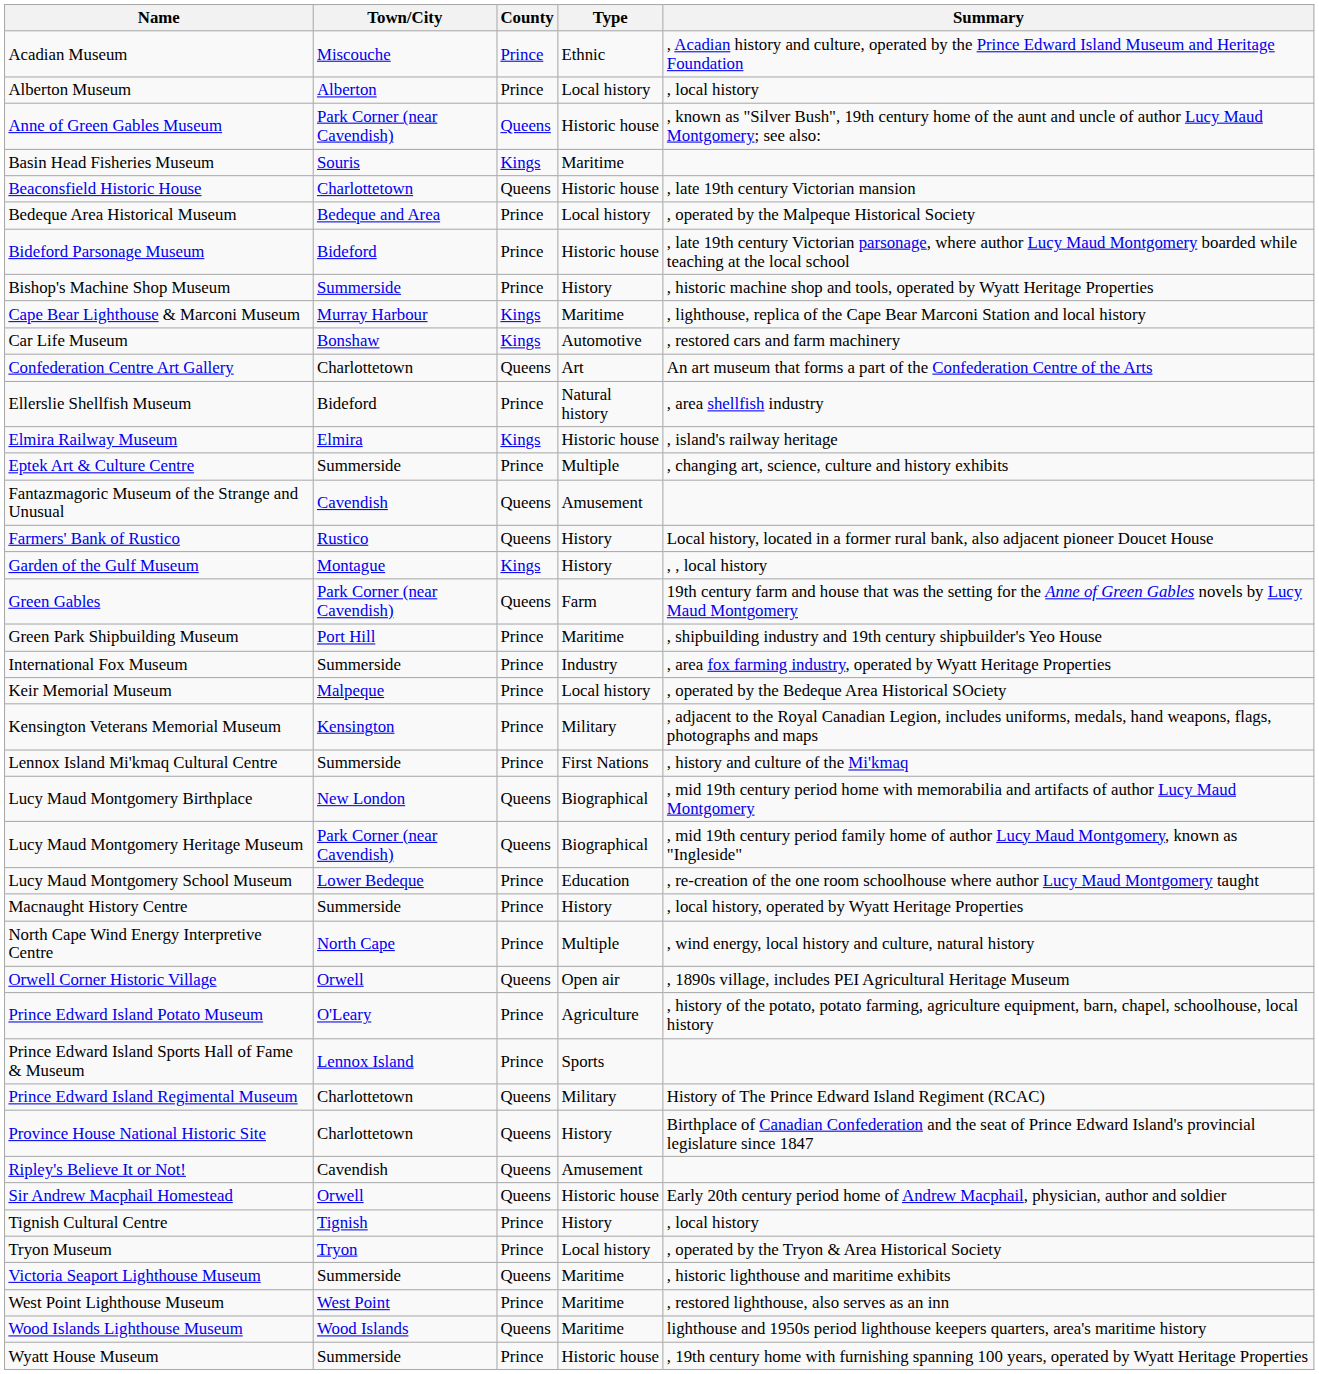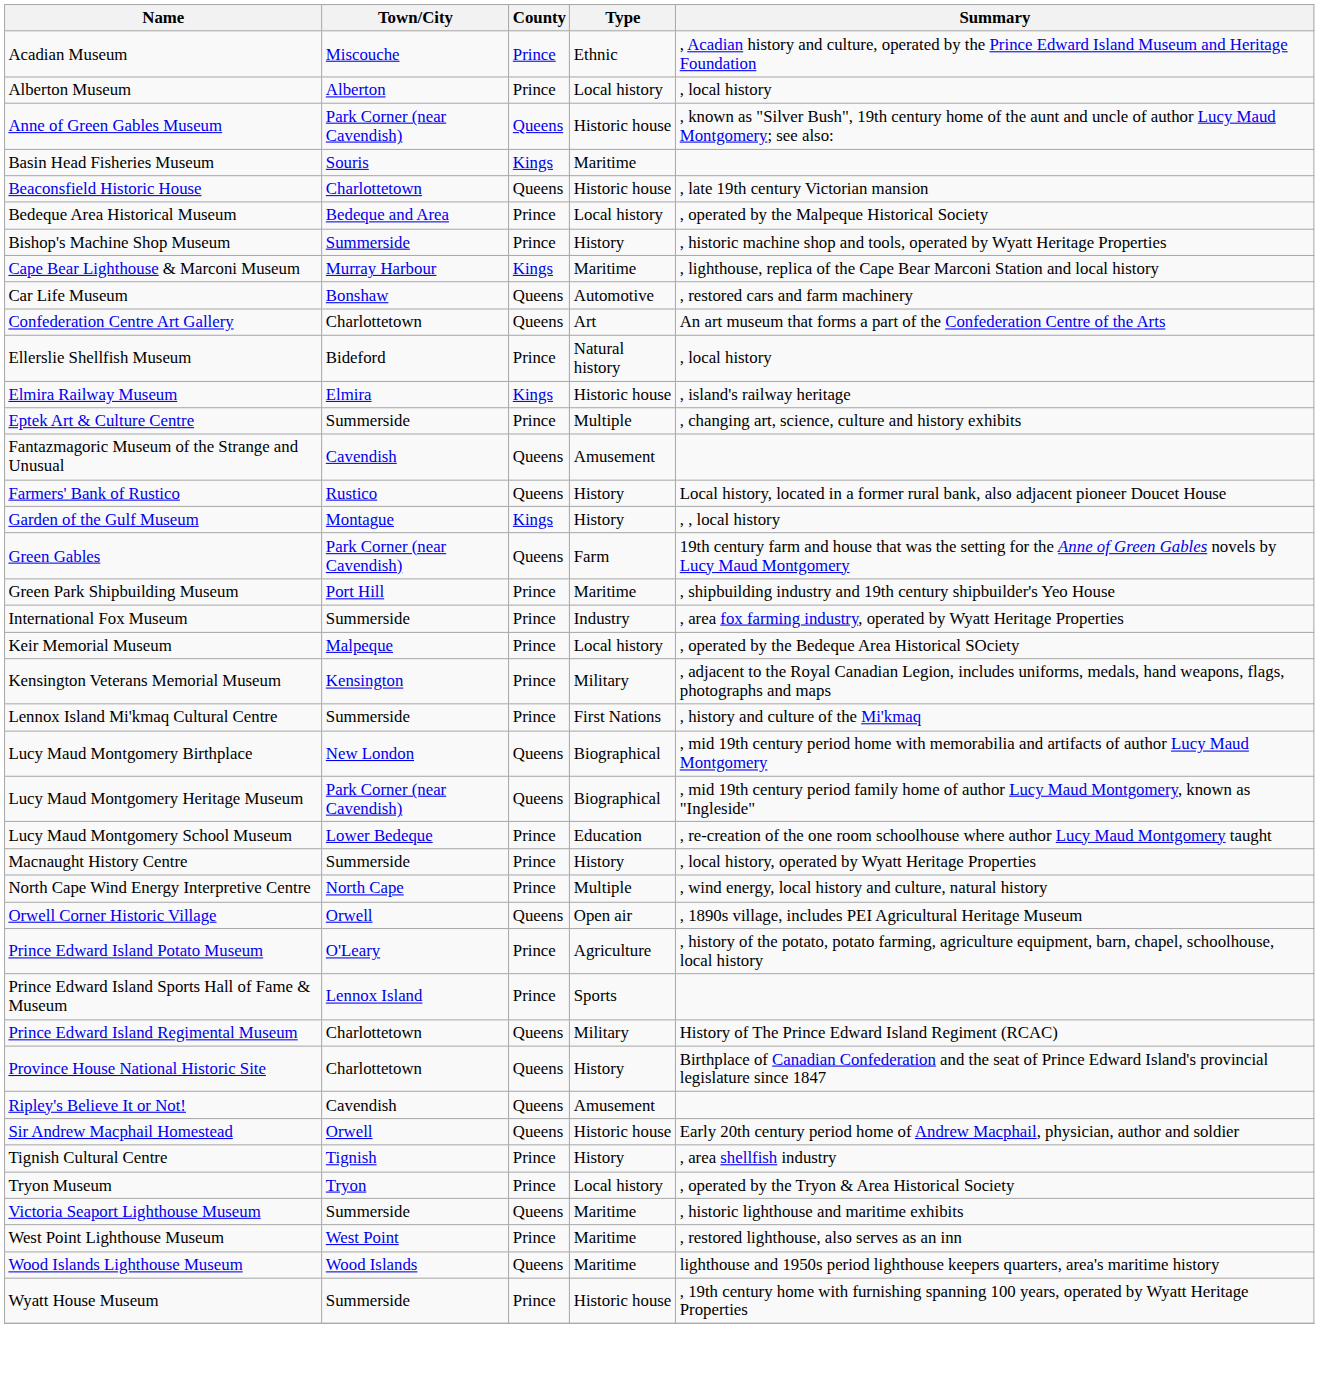 <table class="wikitable sortable">
 <tr>
 <th>Name</th>
 <th>Town/City</th>
 <th>County</th>
 <th>Type</th>
 <th>Summary</th>
 </tr>
 <tr>
 <td>Acadian Museum</td>
 <td><a href='#'>Miscouche</a></td>
 <td><a href='#'>Prince</a></td>
 <td>Ethnic</td>
 <td>, <a href='#'>Acadian</a> history and culture, operated by the <a href='#'>Prince Edward Island Museum and Heritage Foundation</a></td>
 </tr>
 <tr>
 <td>Alberton Museum</td>
 <td><a href='#'>Alberton</a></td>
 <td>Prince</td>
 <td>Local history</td>
 <td>, local history</td>
 </tr>
 <tr>
 <td><a href='#'>Anne of Green Gables Museum</a></td>
 <td><a href='#'>Park Corner (near Cavendish)</a></td>
 <td><a href='#'>Queens</a></td>
 <td>Historic house</td>
 <td>, known as "Silver Bush", 19th century home of the aunt and uncle of author <a href='#'>Lucy Maud Montgomery</a>; see also: </td>
 </tr>
 <tr>
 <td>Basin Head Fisheries Museum</td>
 <td><a href='#'>Souris</a></td>
 <td><a href='#'>Kings</a></td>
 <td>Maritime</td>
 <td></td>
 </tr>
 <tr>
 <td><a href='#'>Beaconsfield Historic House</a></td>
 <td><a href='#'>Charlottetown</a></td>
 <td>Queens</td>
 <td>Historic house</td>
 <td>, late 19th century Victorian mansion</td>
 </tr>
 <tr>
 <td>Bedeque Area Historical Museum</td>
 <td><a href='#'>Bedeque and Area</a></td>
 <td>Prince</td>
 <td>Local history</td>
 <td>, operated by the Malpeque Historical Society</td>
 </tr>
 <tr>
-<td><a href='#'>Bideford Parsonage Museum</a></td>
-<td><a href='#'>Bideford</a></td>
-<td>Prince</td>
-<td>Historic house</td>
-<td>, late 19th century Victorian <a href='#'>parsonage</a>, where author <a href='#'>Lucy Maud Montgomery</a> boarded while teaching at the local school</td>
-</tr>
-<tr>
 <td>Bishop's Machine Shop Museum</td>
 <td><a href='#'>Summerside</a></td>
 <td>Prince</td>
 <td>History</td>
 <td>, historic machine shop and tools, operated by Wyatt Heritage Properties</td>
 </tr>
 <tr>
 <td><a href='#'>Cape Bear Lighthouse</a> & Marconi Museum</td>
 <td><a href='#'>Murray Harbour</a></td>
 <td><a href='#'>Kings</a></td>
 <td>Maritime</td>
 <td>, lighthouse, replica of the Cape Bear Marconi Station and local history</td>
 </tr>
 <tr>
 <td>Car Life Museum</td>
 <td><a href='#'>Bonshaw</a></td>
-<td><a href='#'>Kings</a></td>
+<td>Queens</td>
 <td>Automotive</td>
 <td>, restored cars and farm machinery</td>
 </tr>
 <tr>
 <td><a href='#'>Confederation Centre Art Gallery</a></td>
 <td>Charlottetown</td>
 <td>Queens</td>
 <td>Art</td>
 <td>An art museum that forms a part of the <a href='#'>Confederation Centre of the Arts</a></td>
 </tr>
 <tr>
 <td>Ellerslie Shellfish Museum</td>
 <td>Bideford</td>
 <td>Prince</td>
 <td>Natural history</td>
-<td>, area <a href='#'>shellfish</a> industry</td>
+<td>, local history</td>
 </tr>
 <tr>
 <td><a href='#'>Elmira Railway Museum</a></td>
 <td><a href='#'>Elmira</a></td>
 <td><a href='#'>Kings</a></td>
 <td>Historic house</td>
 <td>, island's railway heritage</td>
 </tr>
 <tr>
 <td><a href='#'>Eptek Art & Culture Centre</a></td>
 <td>Summerside</td>
 <td>Prince</td>
 <td>Multiple</td>
 <td>, changing art, science, culture and history exhibits</td>
 </tr>
 <tr>
 <td>Fantazmagoric Museum of the Strange and Unusual</td>
 <td><a href='#'>Cavendish</a></td>
 <td>Queens</td>
 <td>Amusement</td>
 <td></td>
 </tr>
 <tr>
 <td><a href='#'>Farmers' Bank of Rustico</a></td>
 <td><a href='#'>Rustico</a></td>
 <td>Queens</td>
 <td>History</td>
 <td>Local history, located in a former rural bank, also adjacent pioneer Doucet House</td>
 </tr>
 <tr>
 <td><a href='#'>Garden of the Gulf Museum</a></td>
 <td><a href='#'>Montague</a></td>
 <td><a href='#'>Kings</a></td>
 <td>History</td>
 <td>, , local history</td>
 </tr>
 <tr>
 <td><a href='#'>Green Gables</a></td>
 <td><a href='#'>Park Corner (near Cavendish)</a></td>
 <td>Queens</td>
 <td>Farm</td>
 <td>19th century farm and house that was the setting for the <em><a href='#'>Anne of Green Gables</a></em> novels by <a href='#'>Lucy Maud Montgomery</a></td>
 </tr>
 <tr>
 <td>Green Park Shipbuilding Museum</td>
 <td><a href='#'>Port Hill</a></td>
 <td>Prince</td>
 <td>Maritime</td>
 <td>, shipbuilding industry and 19th century shipbuilder's Yeo House</td>
 </tr>
 <tr>
 <td>International Fox Museum</td>
 <td>Summerside</td>
 <td>Prince</td>
 <td>Industry</td>
 <td>, area <a href='#'>fox farming industry</a>, operated by Wyatt Heritage Properties</td>
 </tr>
 <tr>
 <td>Keir Memorial Museum</td>
 <td><a href='#'>Malpeque</a></td>
 <td>Prince</td>
 <td>Local history</td>
 <td>, operated by the Bedeque Area Historical SOciety</td>
 </tr>
 <tr>
 <td>Kensington Veterans Memorial Museum</td>
 <td><a href='#'>Kensington</a></td>
 <td>Prince</td>
 <td>Military</td>
 <td>, adjacent to the Royal Canadian Legion, includes uniforms, medals, hand weapons, flags, photographs and maps</td>
 </tr>
 <tr>
 <td>Lennox Island Mi'kmaq Cultural Centre</td>
 <td>Summerside</td>
 <td>Prince</td>
 <td>First Nations</td>
 <td>, history and culture of the <a href='#'>Mi'kmaq</a></td>
 </tr>
 <tr>
 <td>Lucy Maud Montgomery Birthplace</td>
 <td><a href='#'>New London</a></td>
 <td>Queens</td>
 <td>Biographical</td>
 <td>, mid 19th century period home with memorabilia and artifacts of author <a href='#'>Lucy Maud Montgomery</a></td>
 </tr>
 <tr>
 <td>Lucy Maud Montgomery Heritage Museum</td>
 <td><a href='#'>Park Corner (near Cavendish)</a></td>
 <td>Queens</td>
 <td>Biographical</td>
 <td>, mid 19th century period family home of author <a href='#'>Lucy Maud Montgomery</a>, known as "Ingleside"</td>
 </tr>
 <tr>
 <td>Lucy Maud Montgomery School Museum</td>
 <td><a href='#'>Lower Bedeque</a></td>
 <td>Prince</td>
 <td>Education</td>
 <td>, re-creation of the one room schoolhouse where author <a href='#'>Lucy Maud Montgomery</a> taught</td>
 </tr>
 <tr>
 <td>Macnaught History Centre</td>
 <td>Summerside</td>
 <td>Prince</td>
 <td>History</td>
 <td>, local history, operated by Wyatt Heritage Properties</td>
 </tr>
 <tr>
 <td>North Cape Wind Energy Interpretive Centre</td>
 <td><a href='#'>North Cape</a></td>
 <td>Prince</td>
 <td>Multiple</td>
 <td>, wind energy, local history and culture, natural history</td>
 </tr>
 <tr>
 <td><a href='#'>Orwell Corner Historic Village</a></td>
 <td><a href='#'>Orwell</a></td>
 <td>Queens</td>
 <td>Open air</td>
 <td>, 1890s village, includes PEI Agricultural Heritage Museum</td>
 </tr>
 <tr>
 <td><a href='#'>Prince Edward Island Potato Museum</a></td>
 <td><a href='#'>O'Leary</a></td>
 <td>Prince</td>
 <td>Agriculture</td>
 <td>, history of the potato, potato farming, agriculture equipment, barn, chapel, schoolhouse, local history</td>
 </tr>
 <tr>
 <td>Prince Edward Island Sports Hall of Fame & Museum</td>
 <td><a href='#'>Lennox Island</a></td>
 <td>Prince</td>
 <td>Sports</td>
 <td></td>
 </tr>
 <tr>
 <td><a href='#'>Prince Edward Island Regimental Museum</a></td>
 <td>Charlottetown</td>
 <td>Queens</td>
 <td>Military</td>
 <td>History of The Prince Edward Island Regiment (RCAC)</td>
 </tr>
 <tr>
 <td><a href='#'>Province House National Historic Site</a></td>
 <td>Charlottetown</td>
 <td>Queens</td>
 <td>History</td>
 <td>Birthplace of <a href='#'>Canadian Confederation</a> and the seat of Prince Edward Island's provincial legislature since 1847</td>
 </tr>
 <tr>
 <td><a href='#'>Ripley's Believe It or Not!</a></td>
 <td>Cavendish</td>
 <td>Queens</td>
 <td>Amusement</td>
 <td></td>
 </tr>
 <tr>
 <td><a href='#'>Sir Andrew Macphail Homestead</a></td>
 <td><a href='#'>Orwell</a></td>
 <td>Queens</td>
 <td>Historic house</td>
 <td>Early 20th century period home of <a href='#'>Andrew Macphail</a>, physician, author and soldier</td>
 </tr>
 <tr>
 <td>Tignish Cultural Centre</td>
 <td><a href='#'>Tignish</a></td>
 <td>Prince</td>
 <td>History</td>
-<td>, local history</td>
+<td>, area <a href='#'>shellfish</a> industry</td>
 </tr>
 <tr>
 <td>Tryon Museum</td>
 <td><a href='#'>Tryon</a></td>
 <td>Prince</td>
 <td>Local history</td>
 <td>, operated by the Tryon & Area Historical Society</td>
 </tr>
 <tr>
 <td><a href='#'>Victoria Seaport Lighthouse Museum</a></td>
 <td>Summerside</td>
 <td>Queens</td>
 <td>Maritime</td>
 <td>,  historic lighthouse and maritime exhibits</td>
 </tr>
 <tr>
 <td>West Point Lighthouse Museum</td>
 <td><a href='#'>West Point</a></td>
 <td>Prince</td>
 <td>Maritime</td>
 <td>, restored lighthouse, also serves as an inn</td>
 </tr>
 <tr>
 <td><a href='#'>Wood Islands Lighthouse Museum</a></td>
 <td><a href='#'>Wood Islands</a></td>
 <td>Queens</td>
 <td>Maritime</td>
 <td>lighthouse and 1950s period lighthouse keepers quarters, area's maritime history</td>
 </tr>
 <tr>
 <td>Wyatt House Museum</td>
 <td>Summerside</td>
 <td>Prince</td>
 <td>Historic house</td>
 <td>, 19th century home with furnishing spanning 100 years, operated by Wyatt Heritage Properties</td>
 </tr>
 <tr>
 </tr>
 </table>
